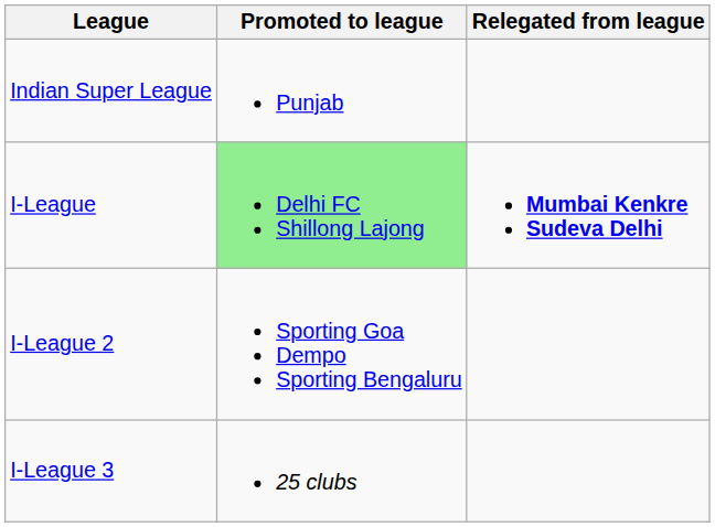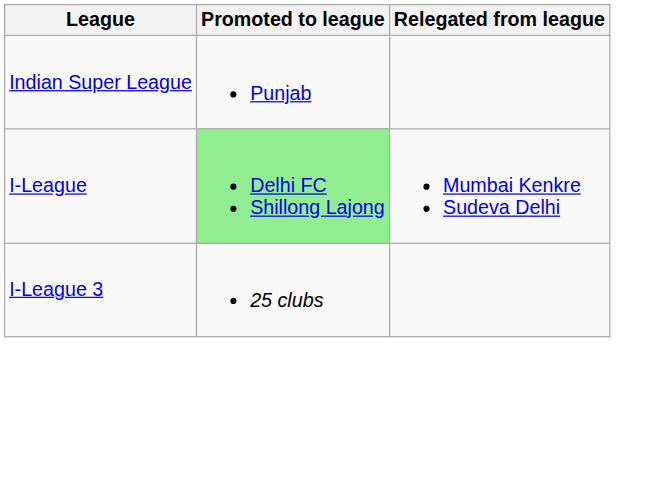 <table class="wikitable">
 <tr>
 <th>League</th>
 <th>Promoted to league </th>
 <th>Relegated from league </th>
 </tr>
 <tr>
 <td><a href='#'>Indian Super League</a></td>
 <td><br><ul><li><a href='#'>Punjab</a> </li></ul></td>
 <td></td>
 </tr>
 <tr>
 <td><a href='#'>I-League</a></td>
 <td style="background: lightgreen;"><br><ul><li><a href='#'>Delhi FC</a> </li><li><a href='#'>Shillong Lajong</a> </li></ul></td>
-<td><strong><br><ul><li><a href='#'>Mumbai Kenkre</a> </li><li><a href='#'>Sudeva Delhi</a> </li></ul></strong></td>
-</tr>
-<tr>
-<td><a href='#'>I-League 2</a></td>
-<td><br><ul><li><a href='#'>Sporting Goa</a> </li><li><a href='#'>Dempo</a> </li><li><a href='#'>Sporting Bengaluru</a> </li></ul></td>
-<td></td>
+<td><br><ul><li><a href='#'>Mumbai Kenkre</a> </li><li><a href='#'>Sudeva Delhi</a> </li></ul></td>
 </tr>
 <tr>
 <td><a href='#'>I-League 3</a></td>
 <td><br><ul><li><em>25 clubs</em> </li></ul></td>
 <td></td>
 </tr>
 </table>
